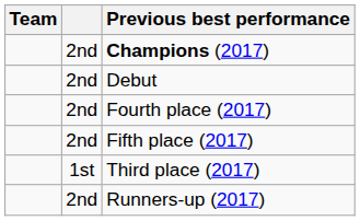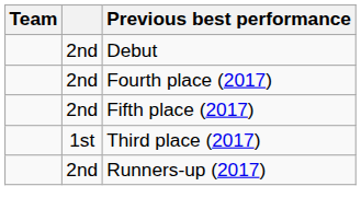 <table class="wikitable sortable">
 <tr>
 <th>Team</th>
 <th data-sort-type="number"></th>
 <th>Previous best performance</th>
-</tr>
-<tr>
-<td></td>
-<td style="text-align:center">2nd</td>
-<td><strong>Champions</strong> (<a href='#'>2017</a>)</td>
 </tr>
 <tr>
 <td></td>
 <td style="text-align:center">2nd</td>
 <td>Debut</td>
 </tr>
 <tr>
 <td></td>
 <td style="text-align:center">2nd</td>
 <td>Fourth place (<a href='#'>2017</a>)</td>
 </tr>
 <tr>
 <td></td>
 <td style="text-align:center">2nd</td>
 <td>Fifth place (<a href='#'>2017</a>)</td>
 </tr>
 <tr>
 <td></td>
 <td style="text-align:center">1st</td>
 <td>Third place (<a href='#'>2017</a>)</td>
 </tr>
 <tr>
 <td></td>
 <td style="text-align:center">2nd</td>
 <td>Runners-up (<a href='#'>2017</a>)</td>
 </tr>
 </table>
